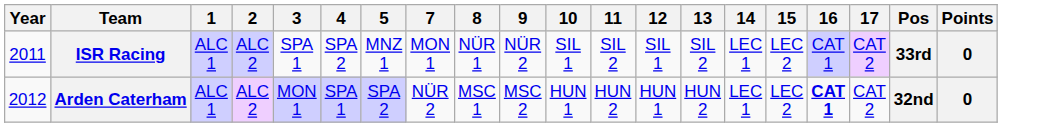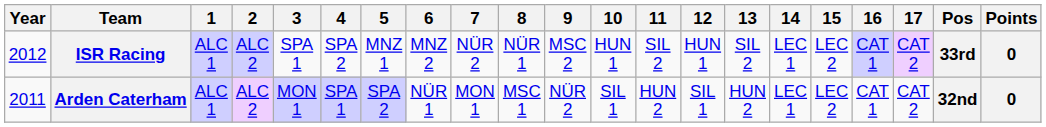 <table class="wikitable" style="text-align:center; font-size:85%">
 <tr>
 <th>Year</th>
 <th>Team</th>
 <th>1</th>
 <th>2</th>
 <th>3</th>
 <th>4</th>
 <th>5</th>
+<th>6</th>
 <th>7</th>
 <th>8</th>
 <th>9</th>
 <th>10</th>
 <th>11</th>
 <th>12</th>
 <th>13</th>
 <th>14</th>
 <th>15</th>
 <th>16</th>
 <th>17</th>
 <th>Pos</th>
 <th>Points</th>
 </tr>
 <tr>
-<td><a href='#'>2011</a></td>
+<td><a href='#'>2012</a></td>
 <th nowrap><a href='#'>ISR Racing</a></th>
 <td style="background:#CFCFFF;"><a href='#'>ALC<br>1</a><br></td>
 <td style="background:#CFCFFF;"><a href='#'>ALC<br>2</a><br></td>
 <td><a href='#'>SPA<br>1</a></td>
 <td><a href='#'>SPA<br>2</a></td>
 <td><a href='#'>MNZ<br>1</a></td>
-<td><a href='#'>MON<br>1</a></td>
+<td><a href='#'>MNZ<br>2</a></td>
+<td><a href='#'>NÜR<br>2</a></td>
 <td><a href='#'>NÜR<br>1</a></td>
-<td><a href='#'>NÜR<br>2</a></td>
-<td><a href='#'>SIL<br>1</a></td>
+<td><a href='#'>MSC<br>2</a></td>
+<td><a href='#'>HUN<br>1</a></td>
 <td><a href='#'>SIL<br>2</a></td>
-<td><a href='#'>SIL<br>1</a></td>
+<td><a href='#'>HUN<br>1</a></td>
 <td><a href='#'>SIL<br>2</a></td>
 <td><a href='#'>LEC<br>1</a></td>
 <td><a href='#'>LEC<br>2</a></td>
 <td style="background:#CFCFFF;"><a href='#'>CAT<br>1</a><br></td>
 <td style="background:#EFCFFF;"><a href='#'>CAT<br>2</a><br></td>
 <th>33rd</th>
 <th>0</th>
 </tr>
 <tr>
-<td><a href='#'>2012</a></td>
+<td><a href='#'>2011</a></td>
 <th nowrap><a href='#'>Arden Caterham</a></th>
 <td style="background:#CFCFFF;"><a href='#'>ALC<br>1</a><br></td>
 <td style="background:#EFCFFF;"><a href='#'>ALC<br>2</a><br></td>
 <td style="background:#CFCFFF;"><a href='#'>MON<br>1</a><br></td>
 <td style="background:#CFCFFF;"><a href='#'>SPA<br>1</a><br></td>
 <td style="background:#CFCFFF;"><a href='#'>SPA<br>2</a><br></td>
+<td><a href='#'>NÜR<br>1</a></td>
+<td><a href='#'>MON<br>1</a></td>
+<td><a href='#'>MSC<br>1</a></td>
 <td><a href='#'>NÜR<br>2</a></td>
-<td><a href='#'>MSC<br>1</a></td>
-<td><a href='#'>MSC<br>2</a></td>
-<td><a href='#'>HUN<br>1</a></td>
+<td><a href='#'>SIL<br>1</a></td>
 <td><a href='#'>HUN<br>2</a></td>
-<td><a href='#'>HUN<br>1</a></td>
+<td><a href='#'>SIL<br>1</a></td>
 <td><a href='#'>HUN<br>2</a></td>
 <td><a href='#'>LEC<br>1</a></td>
 <td><a href='#'>LEC<br>2</a></td>
-<td><strong><a href='#'>CAT<br>1</a></strong></td>
+<td><a href='#'>CAT<br>1</a></td>
 <td><a href='#'>CAT<br>2</a></td>
 <th>32nd</th>
 <th>0</th>
 </tr>
 </table>
